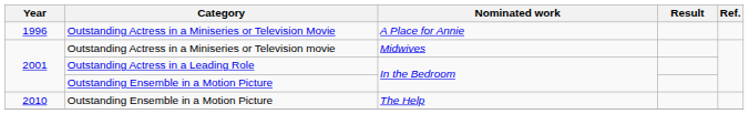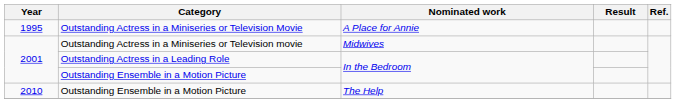 <table class=wikitable>
 <tr>
 <th scope="col" style="width:5em;">Year</th>
 <th scope="col" style="width:28em;">Category</th>
 <th scope="col" style="width:25em;">Nominated work</th>
 <th scope="col" style="width:5em;">Result</th>
 <th>Ref.</th>
 </tr>
 <tr>
-<td style="text-align:center;"><a href='#'>1996</a></td>
+<td style="text-align:center;"><a href='#'>1995</a></td>
 <td rowspan="1"><a href='#'>Outstanding Actress in a Miniseries or Television Movie</a></td>
 <td><em><a href='#'>A Place for Annie</a></em></td>
 <td></td>
 <td></td>
 </tr>
 <tr>
 <td style="text-align:center;", rowspan=3><a href='#'>2001</a></td>
 <td>Outstanding Actress in a Miniseries or Television movie</td>
 <td><em><a href='#'>Midwives</a></em></td>
 <td></td>
 <td rowspan=3></td>
 </tr>
 <tr>
 <td><a href='#'>Outstanding Actress in a Leading Role</a></td>
 <td rowspan=2><em><a href='#'>In the Bedroom</a></em></td>
 <td></td>
 </tr>
 <tr>
 <td rowspan=1><a href='#'>Outstanding Ensemble in a Motion Picture</a></td>
 <td></td>
 </tr>
 <tr>
 <td style="text-align:center;"><a href='#'>2010</a></td>
 <td>Outstanding Ensemble in a Motion Picture</td>
 <td><em><a href='#'>The Help</a></em></td>
 <td></td>
 <td></td>
 </tr>
 <tr>
 </tr>
 </table>
